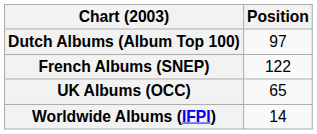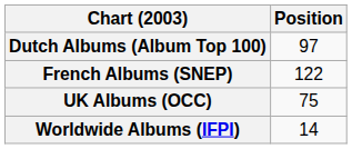 <table class="wikitable sortable plainrowheaders" style="text-align:center">
 <tr>
 <th scope="col">Chart (2003)</th>
 <th scope="col">Position</th>
 </tr>
 <tr>
 <th scope="row">Dutch Albums (Album Top 100)</th>
 <td>97</td>
 </tr>
 <tr>
 <th scope="row">French Albums (SNEP)</th>
 <td>122</td>
 </tr>
 <tr>
 <th scope="row">UK Albums (OCC)</th>
-<td>65</td>
+<td>75</td>
 </tr>
 <tr>
 <th scope="row">Worldwide Albums (<a href='#'>IFPI</a>)</th>
 <td>14</td>
 </tr>
 </table>
